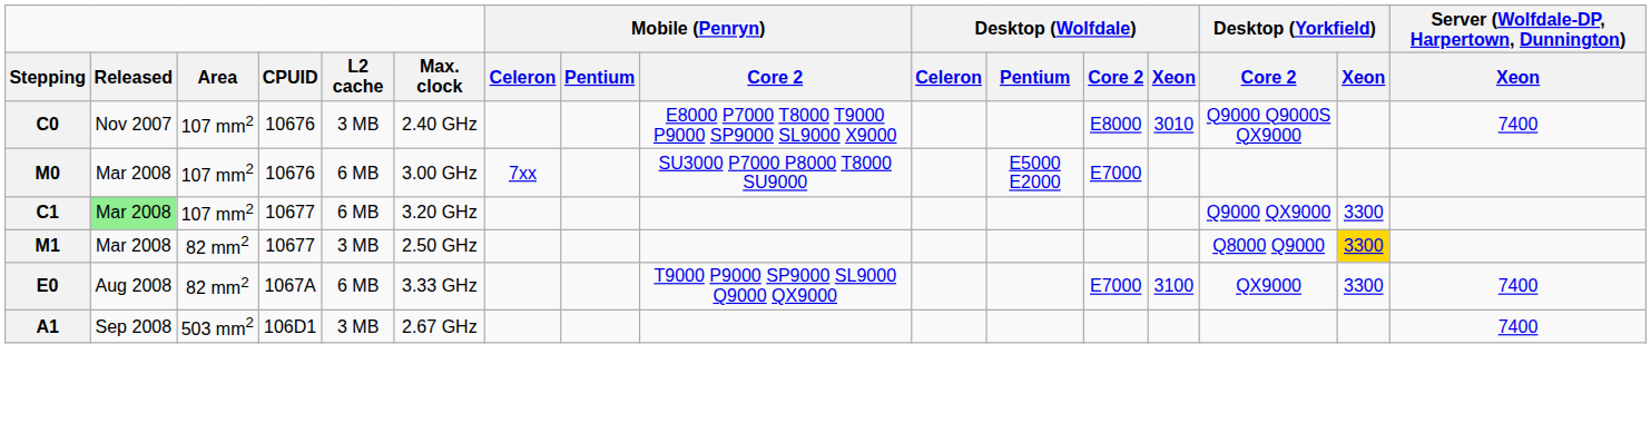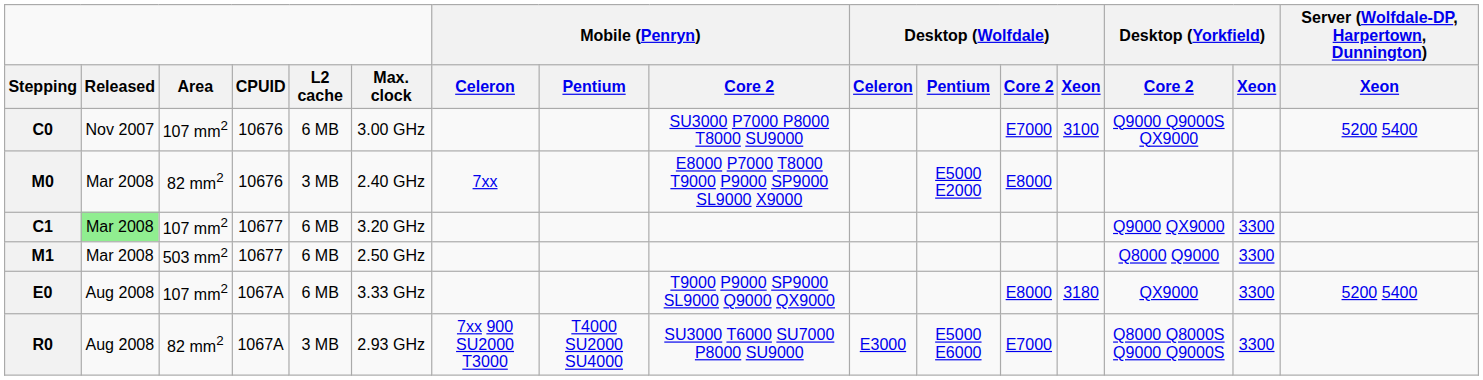 <table class="wikitable" style="font-size: 85%; text-align: center">
 <tr>
 <td colspan=6></td>
 <th colspan=3>Mobile (<a href='#'>Penryn</a>)</th>
 <th colspan=4>Desktop (<a href='#'>Wolfdale</a>)</th>
 <th colspan=2>Desktop (<a href='#'>Yorkfield</a>)</th>
 <th>Server (<a href='#'>Wolfdale-DP</a>, <a href='#'>Harpertown</a>, <a href='#'>Dunnington</a>)</th>
 </tr>
 <tr>
 <th>Stepping</th>
 <th>Released</th>
 <th>Area</th>
 <th>CPUID</th>
 <th>L2 cache</th>
 <th>Max. clock</th>
 <th><a href='#'>Celeron</a></th>
 <th><a href='#'>Pentium</a></th>
 <th><a href='#'>Core 2</a></th>
 <th><a href='#'>Celeron</a></th>
 <th><a href='#'>Pentium</a></th>
 <th><a href='#'>Core 2</a></th>
 <th><a href='#'>Xeon</a></th>
 <th><a href='#'>Core 2</a></th>
 <th><a href='#'>Xeon</a></th>
 <th><a href='#'>Xeon</a></th>
 </tr>
 <tr>
 <th>C0</th>
 <td>Nov 2007</td>
 <td>107 mm<sup>2</sup></td>
 <td>10676</td>
-<td>3 MB</td>
-<td>2.40 GHz</td>
+<td>6 MB</td>
+<td>3.00 GHz</td>
 <td></td>
 <td></td>
-<td><a href='#'>E8000</a> <a href='#'>P7000</a> <a href='#'>T8000</a> <a href='#'>T9000</a> <a href='#'>P9000</a> <a href='#'>SP9000</a> <a href='#'>SL9000</a> <a href='#'>X9000</a></td>
+<td><a href='#'>SU3000</a> <a href='#'>P7000 P8000</a> <a href='#'>T8000</a> <a href='#'>SU9000</a></td>
 <td></td>
 <td></td>
-<td><a href='#'>E8000</a></td>
-<td><a href='#'>3010</a></td>
+<td><a href='#'>E7000</a></td>
+<td><a href='#'>3100</a></td>
 <td><a href='#'>Q9000 Q9000S QX9000</a></td>
 <td></td>
-<td><a href='#'>7400</a></td>
+<td><a href='#'>5200</a> <a href='#'>5400</a></td>
 </tr>
 <tr>
 <th>M0</th>
 <td>Mar 2008</td>
-<td>107 mm<sup>2</sup></td>
+<td>82 mm<sup>2</sup></td>
 <td>10676</td>
-<td>6 MB</td>
-<td>3.00 GHz</td>
+<td>3 MB</td>
+<td>2.40 GHz</td>
 <td><a href='#'>7xx</a></td>
 <td></td>
-<td><a href='#'>SU3000</a> <a href='#'>P7000 P8000</a> <a href='#'>T8000</a> <a href='#'>SU9000</a></td>
+<td><a href='#'>E8000</a> <a href='#'>P7000</a> <a href='#'>T8000</a> <a href='#'>T9000</a> <a href='#'>P9000</a> <a href='#'>SP9000</a> <a href='#'>SL9000</a> <a href='#'>X9000</a></td>
 <td></td>
 <td><a href='#'>E5000</a> <a href='#'>E2000</a></td>
-<td><a href='#'>E7000</a></td>
+<td><a href='#'>E8000</a></td>
 <td></td>
 <td></td>
 <td></td>
 <td></td>
 </tr>
 <tr>
 <th>C1</th>
 <td style="background: lightgreen;">Mar 2008</td>
 <td>107 mm<sup>2</sup></td>
 <td>10677</td>
 <td>6 MB</td>
 <td>3.20 GHz</td>
 <td></td>
 <td></td>
 <td></td>
 <td></td>
 <td></td>
 <td></td>
 <td></td>
 <td><a href='#'>Q9000</a> <a href='#'>QX9000</a></td>
 <td><a href='#'>3300</a></td>
 <td></td>
 </tr>
 <tr>
 <th>M1</th>
 <td>Mar 2008</td>
-<td>82 mm<sup>2</sup></td>
+<td>503 mm<sup>2</sup></td>
 <td>10677</td>
-<td>3 MB</td>
+<td>6 MB</td>
 <td>2.50 GHz</td>
 <td></td>
 <td></td>
 <td></td>
 <td></td>
 <td></td>
 <td></td>
 <td></td>
 <td><a href='#'>Q8000</a> <a href='#'>Q9000</a></td>
-<td style="background: gold;"><a href='#'>3300</a></td>
+<td><a href='#'>3300</a></td>
 <td></td>
 </tr>
 <tr>
 <th>E0</th>
 <td>Aug 2008</td>
-<td>82 mm<sup>2</sup></td>
+<td>107 mm<sup>2</sup></td>
 <td>1067A</td>
 <td>6 MB</td>
 <td>3.33 GHz</td>
 <td></td>
 <td></td>
 <td><a href='#'>T9000</a> <a href='#'>P9000</a> <a href='#'>SP9000</a> <a href='#'>SL9000</a> <a href='#'>Q9000</a> <a href='#'>QX9000</a></td>
 <td></td>
 <td></td>
-<td><a href='#'>E7000</a></td>
-<td><a href='#'>3100</a></td>
+<td><a href='#'>E8000</a></td>
+<td><a href='#'>3180</a></td>
 <td><a href='#'>QX9000</a></td>
 <td><a href='#'>3300</a></td>
-<td><a href='#'>7400</a></td>
+<td><a href='#'>5200</a> <a href='#'>5400</a></td>
 </tr>
 <tr>
-<th>A1</th>
-<td>Sep 2008</td>
-<td>503 mm<sup>2</sup></td>
-<td>106D1</td>
+<th>R0</th>
+<td>Aug 2008</td>
+<td>82 mm<sup>2</sup></td>
+<td>1067A</td>
 <td>3 MB</td>
-<td>2.67 GHz</td>
+<td>2.93 GHz</td>
+<td><a href='#'>7xx</a> <a href='#'>900</a>  <a href='#'>SU2000</a> <a href='#'>T3000</a></td>
+<td><a href='#'>T4000</a> <a href='#'>SU2000</a> <a href='#'>SU4000</a></td>
+<td><a href='#'>SU3000</a> <a href='#'>T6000</a> <a href='#'>SU7000</a> <a href='#'>P8000</a> <a href='#'>SU9000</a></td>
+<td><a href='#'>E3000</a></td>
+<td><a href='#'>E5000</a> <a href='#'>E6000</a></td>
+<td><a href='#'>E7000</a></td>
 <td></td>
+<td><a href='#'>Q8000 Q8000S</a> <a href='#'>Q9000 Q9000S</a></td>
+<td><a href='#'>3300</a></td>
 <td></td>
-<td></td>
-<td></td>
-<td></td>
-<td></td>
-<td></td>
-<td></td>
-<td></td>
-<td><a href='#'>7400</a></td>
 </tr>
 </table>
